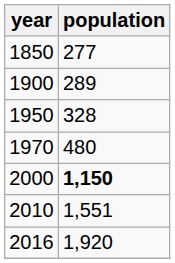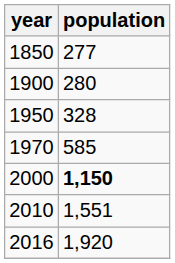 <table class="wikitable">
 <tr>
 <th>year</th>
 <th>population</th>
 </tr>
 <tr>
 <td>1850</td>
 <td>277</td>
 </tr>
 <tr>
 <td>1900</td>
-<td>289</td>
+<td>280</td>
 </tr>
 <tr>
 <td>1950</td>
 <td>328</td>
 </tr>
 <tr>
 <td>1970</td>
-<td>480</td>
+<td>585</td>
 </tr>
 <tr>
 <td>2000</td>
 <td><strong>1,150</strong></td>
 </tr>
 <tr>
 <td>2010</td>
 <td>1,551</td>
 </tr>
 <tr>
 <td>2016</td>
 <td>1,920</td>
 </tr>
 <tr>
 </tr>
 </table>
